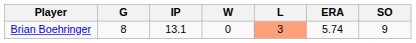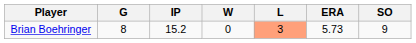 <table class="wikitable sortable">
 <tr>
 <th bgcolor="#DDDDFF" width="16%">Player</th>
 <th bgcolor="#DDDDFF" width="9%">G</th>
 <th bgcolor="#DDDDFF" width="9%">IP</th>
 <th bgcolor="#DDDDFF" width="9%">W</th>
 <th bgcolor="#DDDDFF" width="9%">L</th>
 <th bgcolor="#DDDDFF" width="9%">ERA</th>
 <th bgcolor="#DDDDFF" width="9%">SO</th>
 </tr>
 <tr align="center">
 <td><a href='#'>Brian Boehringer</a></td>
 <td>8</td>
-<td>13.1</td>
+<td>15.2</td>
 <td>0</td>
 <td style="background: lightsalmon;">3</td>
-<td>5.74</td>
+<td>5.73</td>
 <td>9</td>
 </tr>
 </table>
